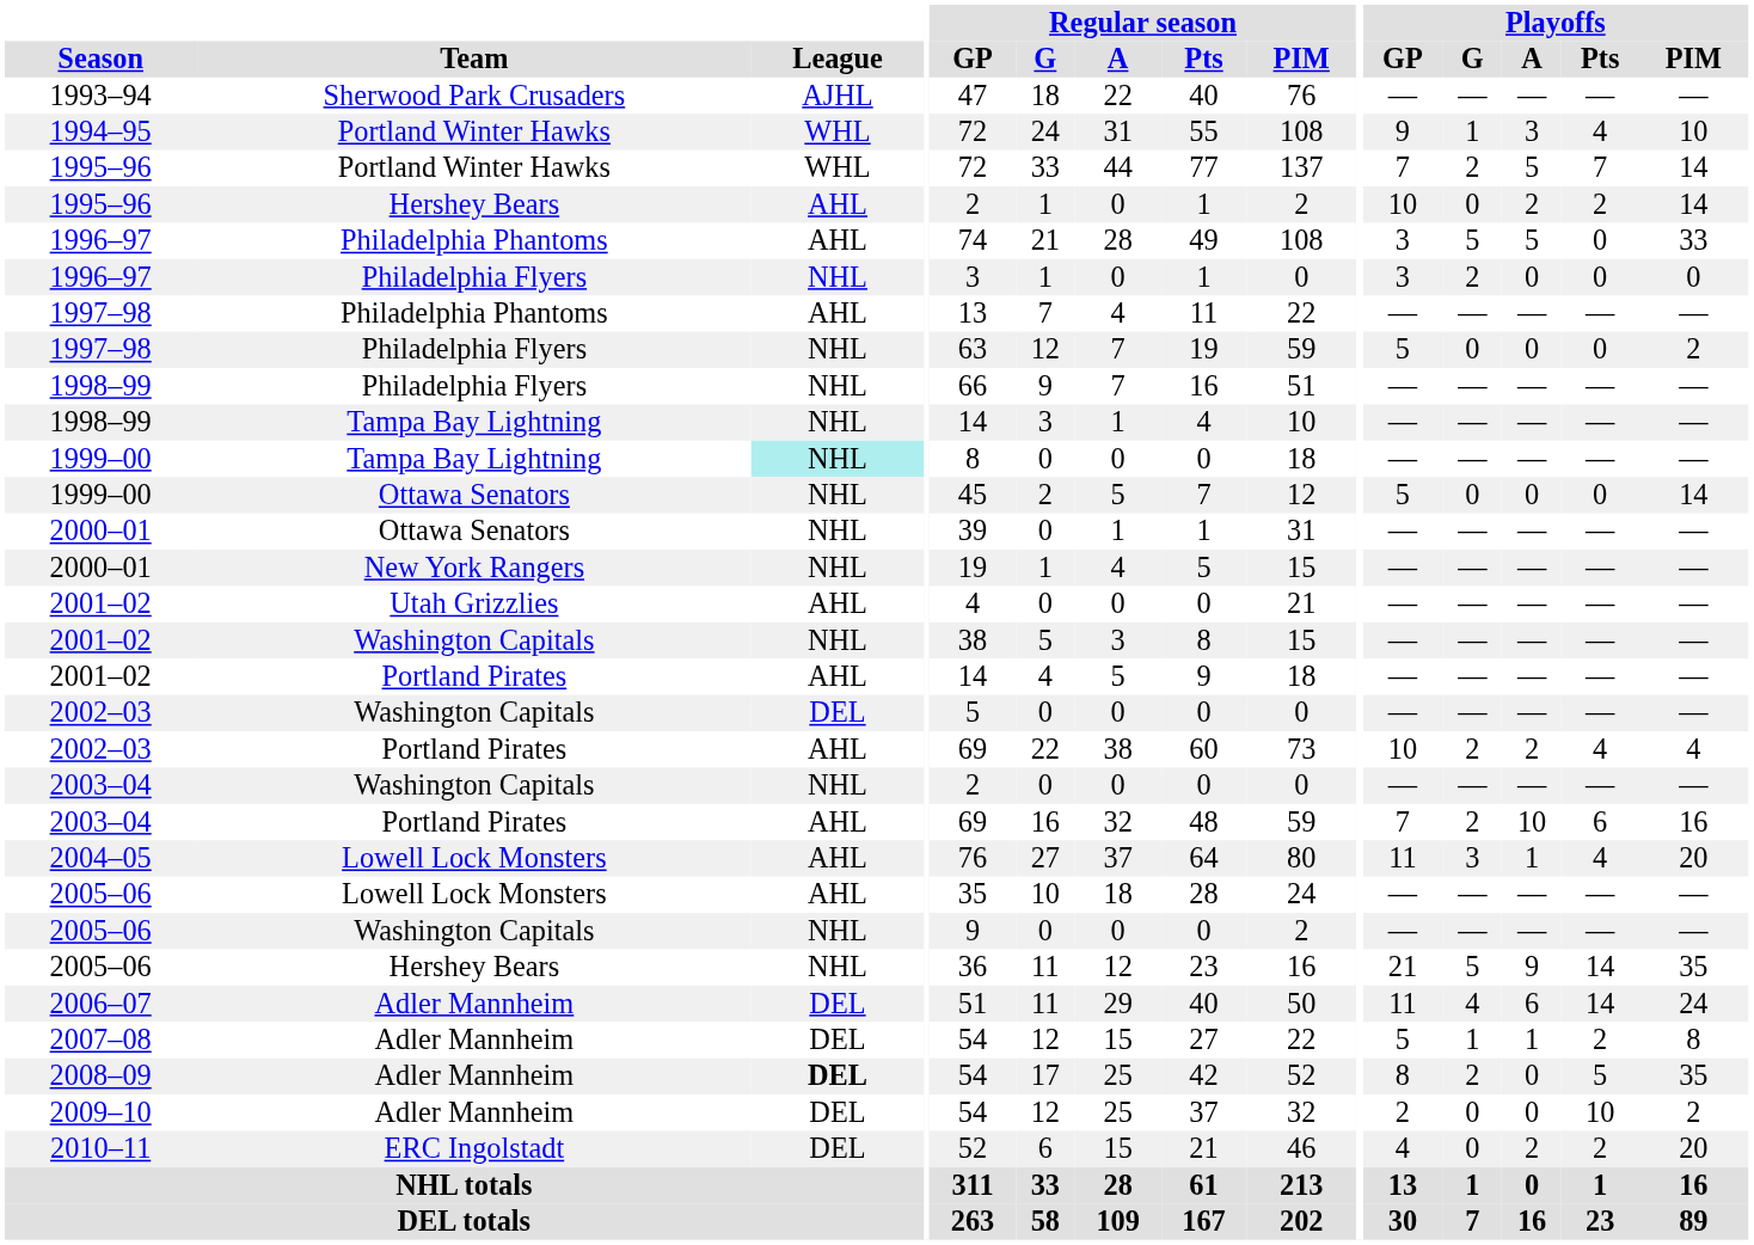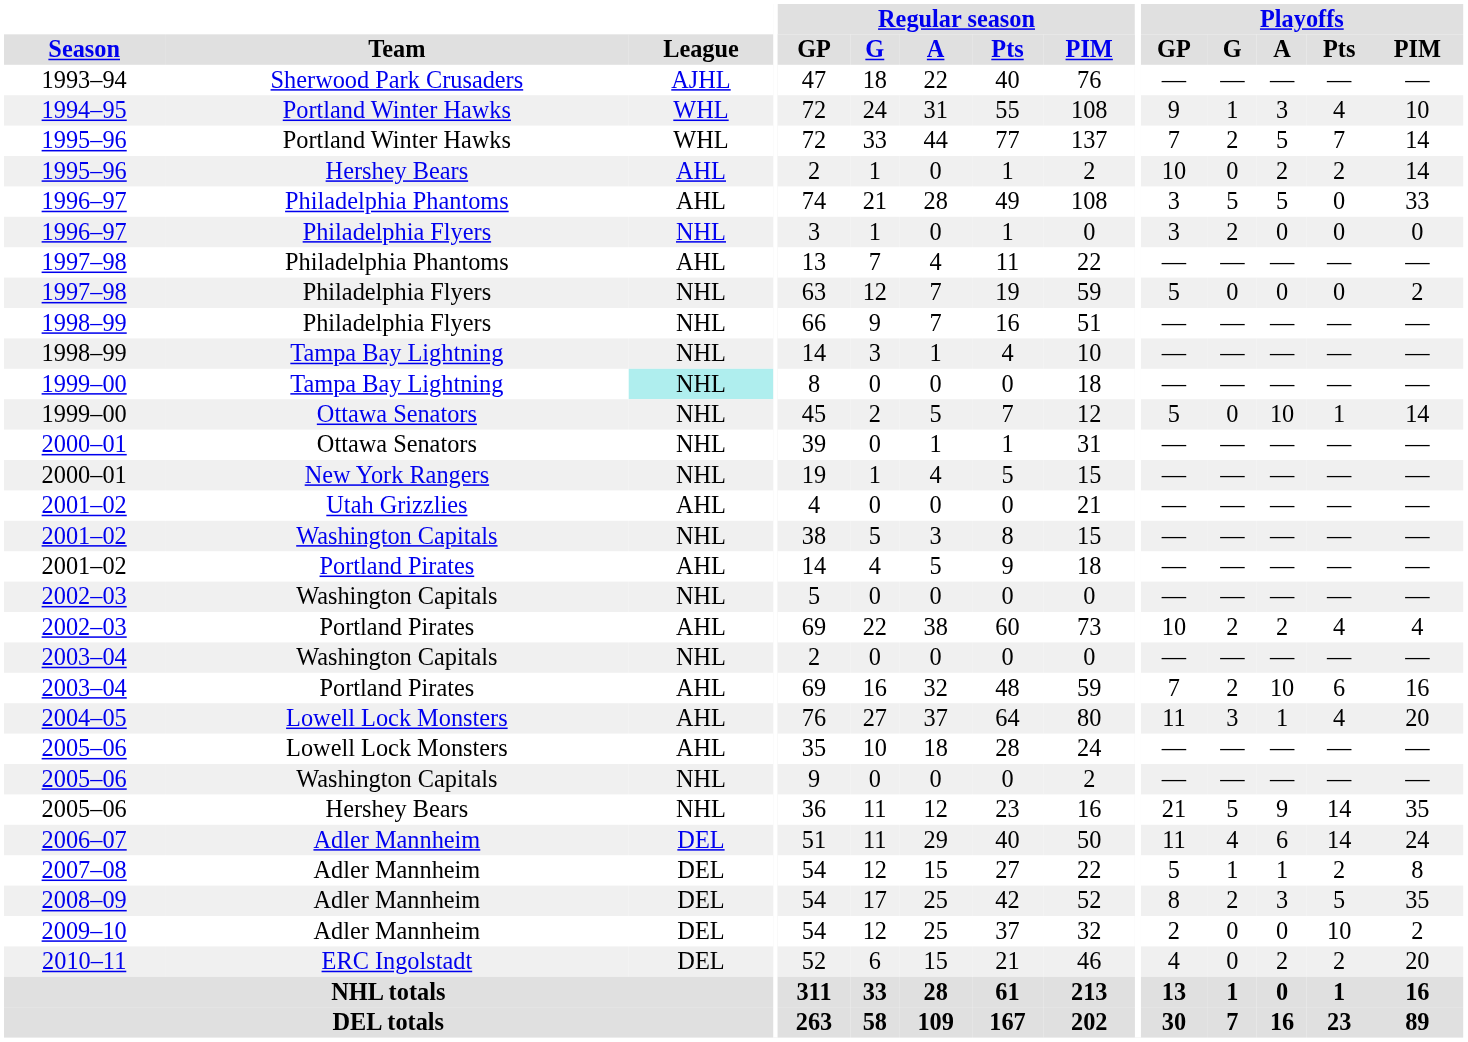 <table border="0" cellpadding="1" cellspacing="0" style="text-align:center; width:60em">
 <tr bgcolor="#e0e0e0">
 <th colspan="3" bgcolor="#ffffff"></th>
 <th rowspan="100" bgcolor="#ffffff"></th>
 <th colspan="5"><a href='#'>Regular season</a></th>
 <th rowspan="100" bgcolor="#ffffff"></th>
 <th colspan="5"><a href='#'>Playoffs</a></th>
 </tr>
 <tr bgcolor="#e0e0e0">
 <th><a href='#'>Season</a></th>
 <th>Team</th>
 <th>League</th>
 <th>GP</th>
 <th><a href='#'>G</a></th>
 <th><a href='#'>A</a></th>
 <th><a href='#'>Pts</a></th>
 <th><a href='#'>PIM</a></th>
 <th>GP</th>
 <th>G</th>
 <th>A</th>
 <th>Pts</th>
 <th>PIM</th>
 </tr>
 <tr ALIGN="center">
 <td>1993–94</td>
 <td><a href='#'>Sherwood Park Crusaders</a></td>
 <td><a href='#'>AJHL</a></td>
 <td>47</td>
 <td>18</td>
 <td>22</td>
 <td>40</td>
 <td>76</td>
 <td>—</td>
 <td>—</td>
 <td>—</td>
 <td>—</td>
 <td>—</td>
 </tr>
 <tr ALIGN="center" bgcolor="#f0f0f0">
 <td><a href='#'>1994–95</a></td>
 <td><a href='#'>Portland Winter Hawks</a></td>
 <td><a href='#'>WHL</a></td>
 <td>72</td>
 <td>24</td>
 <td>31</td>
 <td>55</td>
 <td>108</td>
 <td>9</td>
 <td>1</td>
 <td>3</td>
 <td>4</td>
 <td>10</td>
 </tr>
 <tr ALIGN="center">
 <td><a href='#'>1995–96</a></td>
 <td>Portland Winter Hawks</td>
 <td>WHL</td>
 <td>72</td>
 <td>33</td>
 <td>44</td>
 <td>77</td>
 <td>137</td>
 <td>7</td>
 <td>2</td>
 <td>5</td>
 <td>7</td>
 <td>14</td>
 </tr>
 <tr ALIGN="center" bgcolor="#f0f0f0">
 <td><a href='#'>1995–96</a></td>
 <td><a href='#'>Hershey Bears</a></td>
 <td><a href='#'>AHL</a></td>
 <td>2</td>
 <td>1</td>
 <td>0</td>
 <td>1</td>
 <td>2</td>
 <td>10</td>
 <td>0</td>
 <td>2</td>
 <td>2</td>
 <td>14</td>
 </tr>
 <tr ALIGN="center">
 <td><a href='#'>1996–97</a></td>
 <td><a href='#'>Philadelphia Phantoms</a></td>
 <td>AHL</td>
 <td>74</td>
 <td>21</td>
 <td>28</td>
 <td>49</td>
 <td>108</td>
 <td>3</td>
 <td>5</td>
 <td>5</td>
 <td>0</td>
 <td>33</td>
 </tr>
 <tr ALIGN="center" bgcolor="#f0f0f0">
 <td><a href='#'>1996–97</a></td>
 <td><a href='#'>Philadelphia Flyers</a></td>
 <td><a href='#'>NHL</a></td>
 <td>3</td>
 <td>1</td>
 <td>0</td>
 <td>1</td>
 <td>0</td>
 <td>3</td>
 <td>2</td>
 <td>0</td>
 <td>0</td>
 <td>0</td>
 </tr>
 <tr ALIGN="center">
 <td><a href='#'>1997–98</a></td>
 <td>Philadelphia Phantoms</td>
 <td>AHL</td>
 <td>13</td>
 <td>7</td>
 <td>4</td>
 <td>11</td>
 <td>22</td>
 <td>—</td>
 <td>—</td>
 <td>—</td>
 <td>—</td>
 <td>—</td>
 </tr>
 <tr ALIGN="center" bgcolor="#f0f0f0">
 <td><a href='#'>1997–98</a></td>
 <td>Philadelphia Flyers</td>
 <td>NHL</td>
 <td>63</td>
 <td>12</td>
 <td>7</td>
 <td>19</td>
 <td>59</td>
 <td>5</td>
 <td>0</td>
 <td>0</td>
 <td>0</td>
 <td>2</td>
 </tr>
 <tr ALIGN="center">
 <td><a href='#'>1998–99</a></td>
 <td>Philadelphia Flyers</td>
 <td>NHL</td>
 <td>66</td>
 <td>9</td>
 <td>7</td>
 <td>16</td>
 <td>51</td>
 <td>—</td>
 <td>—</td>
 <td>—</td>
 <td>—</td>
 <td>—</td>
 </tr>
 <tr ALIGN="center" bgcolor="#f0f0f0">
 <td>1998–99</td>
 <td><a href='#'>Tampa Bay Lightning</a></td>
 <td>NHL</td>
 <td>14</td>
 <td>3</td>
 <td>1</td>
 <td>4</td>
 <td>10</td>
 <td>—</td>
 <td>—</td>
 <td>—</td>
 <td>—</td>
 <td>—</td>
 </tr>
 <tr ALIGN="center">
 <td><a href='#'>1999–00</a></td>
 <td><a href='#'>Tampa Bay Lightning</a></td>
 <td style="background: paleturquoise;">NHL</td>
 <td>8</td>
 <td>0</td>
 <td>0</td>
 <td>0</td>
 <td>18</td>
 <td>—</td>
 <td>—</td>
 <td>—</td>
 <td>—</td>
 <td>—</td>
 </tr>
 <tr ALIGN="center" bgcolor="#f0f0f0">
 <td>1999–00</td>
 <td><a href='#'>Ottawa Senators</a></td>
 <td>NHL</td>
 <td>45</td>
 <td>2</td>
 <td>5</td>
 <td>7</td>
 <td>12</td>
 <td>5</td>
 <td>0</td>
-<td>0</td>
-<td>0</td>
+<td>10</td>
+<td>1</td>
 <td>14</td>
 </tr>
 <tr ALIGN="center">
 <td><a href='#'>2000–01</a></td>
 <td>Ottawa Senators</td>
 <td>NHL</td>
 <td>39</td>
 <td>0</td>
 <td>1</td>
 <td>1</td>
 <td>31</td>
 <td>—</td>
 <td>—</td>
 <td>—</td>
 <td>—</td>
 <td>—</td>
 </tr>
 <tr ALIGN="center" bgcolor="#f0f0f0">
 <td>2000–01</td>
 <td><a href='#'>New York Rangers</a></td>
 <td>NHL</td>
 <td>19</td>
 <td>1</td>
 <td>4</td>
 <td>5</td>
 <td>15</td>
 <td>—</td>
 <td>—</td>
 <td>—</td>
 <td>—</td>
 <td>—</td>
 </tr>
 <tr ALIGN="center">
 <td><a href='#'>2001–02</a></td>
 <td><a href='#'>Utah Grizzlies</a></td>
 <td>AHL</td>
 <td>4</td>
 <td>0</td>
 <td>0</td>
 <td>0</td>
 <td>21</td>
 <td>—</td>
 <td>—</td>
 <td>—</td>
 <td>—</td>
 <td>—</td>
 </tr>
 <tr ALIGN="center" bgcolor="#f0f0f0">
 <td><a href='#'>2001–02</a></td>
 <td><a href='#'>Washington Capitals</a></td>
 <td>NHL</td>
 <td>38</td>
 <td>5</td>
 <td>3</td>
 <td>8</td>
 <td>15</td>
 <td>—</td>
 <td>—</td>
 <td>—</td>
 <td>—</td>
 <td>—</td>
 </tr>
 <tr ALIGN="center">
 <td>2001–02</td>
 <td><a href='#'>Portland Pirates</a></td>
 <td>AHL</td>
 <td>14</td>
 <td>4</td>
 <td>5</td>
 <td>9</td>
 <td>18</td>
 <td>—</td>
 <td>—</td>
 <td>—</td>
 <td>—</td>
 <td>—</td>
 </tr>
 <tr ALIGN="center" bgcolor="#f0f0f0">
 <td><a href='#'>2002–03</a></td>
 <td>Washington Capitals</td>
-<td><a href='#'>DEL</a></td>
+<td>NHL</td>
 <td>5</td>
 <td>0</td>
 <td>0</td>
 <td>0</td>
 <td>0</td>
 <td>—</td>
 <td>—</td>
 <td>—</td>
 <td>—</td>
 <td>—</td>
 </tr>
 <tr ALIGN="center">
 <td><a href='#'>2002–03</a></td>
 <td>Portland Pirates</td>
 <td>AHL</td>
 <td>69</td>
 <td>22</td>
 <td>38</td>
 <td>60</td>
 <td>73</td>
 <td>10</td>
 <td>2</td>
 <td>2</td>
 <td>4</td>
 <td>4</td>
 </tr>
 <tr ALIGN="center" bgcolor="#f0f0f0">
 <td><a href='#'>2003–04</a></td>
 <td>Washington Capitals</td>
 <td>NHL</td>
 <td>2</td>
 <td>0</td>
 <td>0</td>
 <td>0</td>
 <td>0</td>
 <td>—</td>
 <td>—</td>
 <td>—</td>
 <td>—</td>
 <td>—</td>
 </tr>
 <tr ALIGN="center">
 <td><a href='#'>2003–04</a></td>
 <td>Portland Pirates</td>
 <td>AHL</td>
 <td>69</td>
 <td>16</td>
 <td>32</td>
 <td>48</td>
 <td>59</td>
 <td>7</td>
 <td>2</td>
 <td>10</td>
 <td>6</td>
 <td>16</td>
 </tr>
 <tr ALIGN="center" bgcolor="#f0f0f0">
 <td><a href='#'>2004–05</a></td>
 <td><a href='#'>Lowell Lock Monsters</a></td>
 <td>AHL</td>
 <td>76</td>
 <td>27</td>
 <td>37</td>
 <td>64</td>
 <td>80</td>
 <td>11</td>
 <td>3</td>
 <td>1</td>
 <td>4</td>
 <td>20</td>
 </tr>
 <tr ALIGN="center">
 <td><a href='#'>2005–06</a></td>
 <td>Lowell Lock Monsters</td>
 <td>AHL</td>
 <td>35</td>
 <td>10</td>
 <td>18</td>
 <td>28</td>
 <td>24</td>
 <td>—</td>
 <td>—</td>
 <td>—</td>
 <td>—</td>
 <td>—</td>
 </tr>
 <tr ALIGN="center" bgcolor="#f0f0f0">
 <td><a href='#'>2005–06</a></td>
 <td>Washington Capitals</td>
 <td>NHL</td>
 <td>9</td>
 <td>0</td>
 <td>0</td>
 <td>0</td>
 <td>2</td>
 <td>—</td>
 <td>—</td>
 <td>—</td>
 <td>—</td>
 <td>—</td>
 </tr>
 <tr ALIGN="center">
 <td>2005–06</td>
 <td>Hershey Bears</td>
 <td>NHL</td>
 <td>36</td>
 <td>11</td>
 <td>12</td>
 <td>23</td>
 <td>16</td>
 <td>21</td>
 <td>5</td>
 <td>9</td>
 <td>14</td>
 <td>35</td>
 </tr>
 <tr ALIGN="center" bgcolor="#f0f0f0">
 <td><a href='#'>2006–07</a></td>
 <td><a href='#'>Adler Mannheim</a></td>
 <td><a href='#'>DEL</a></td>
 <td>51</td>
 <td>11</td>
 <td>29</td>
 <td>40</td>
 <td>50</td>
 <td>11</td>
 <td>4</td>
 <td>6</td>
 <td>14</td>
 <td>24</td>
 </tr>
 <tr ALIGN="center">
 <td><a href='#'>2007–08</a></td>
 <td>Adler Mannheim</td>
 <td>DEL</td>
 <td>54</td>
 <td>12</td>
 <td>15</td>
 <td>27</td>
 <td>22</td>
 <td>5</td>
 <td>1</td>
 <td>1</td>
 <td>2</td>
 <td>8</td>
 </tr>
 <tr ALIGN="center" bgcolor="#f0f0f0">
 <td><a href='#'>2008–09</a></td>
 <td>Adler Mannheim</td>
-<td><strong>DEL</strong></td>
+<td>DEL</td>
 <td>54</td>
 <td>17</td>
 <td>25</td>
 <td>42</td>
 <td>52</td>
 <td>8</td>
 <td>2</td>
-<td>0</td>
+<td>3</td>
 <td>5</td>
 <td>35</td>
 </tr>
 <tr ALIGN="center">
 <td><a href='#'>2009–10</a></td>
 <td>Adler Mannheim</td>
 <td>DEL</td>
 <td>54</td>
 <td>12</td>
 <td>25</td>
 <td>37</td>
 <td>32</td>
 <td>2</td>
 <td>0</td>
 <td>0</td>
 <td>10</td>
 <td>2</td>
 </tr>
 <tr ALIGN="center" bgcolor="#f0f0f0">
 <td><a href='#'>2010–11</a></td>
 <td><a href='#'>ERC Ingolstadt</a></td>
 <td>DEL</td>
 <td>52</td>
 <td>6</td>
 <td>15</td>
 <td>21</td>
 <td>46</td>
 <td>4</td>
 <td>0</td>
 <td>2</td>
 <td>2</td>
 <td>20</td>
 </tr>
 <tr ALIGN="center" bgcolor="#e0e0e0">
 <th colspan="3">NHL totals</th>
 <th>311</th>
 <th>33</th>
 <th>28</th>
 <th>61</th>
 <th>213</th>
 <th>13</th>
 <th>1</th>
 <th>0</th>
 <th>1</th>
 <th>16</th>
 </tr>
 <tr ALIGN="center" bgcolor="#e0e0e0">
 <th colspan="3">DEL totals</th>
 <th>263</th>
 <th>58</th>
 <th>109</th>
 <th>167</th>
 <th>202</th>
 <th>30</th>
 <th>7</th>
 <th>16</th>
 <th>23</th>
 <th>89</th>
 </tr>
 </table>
